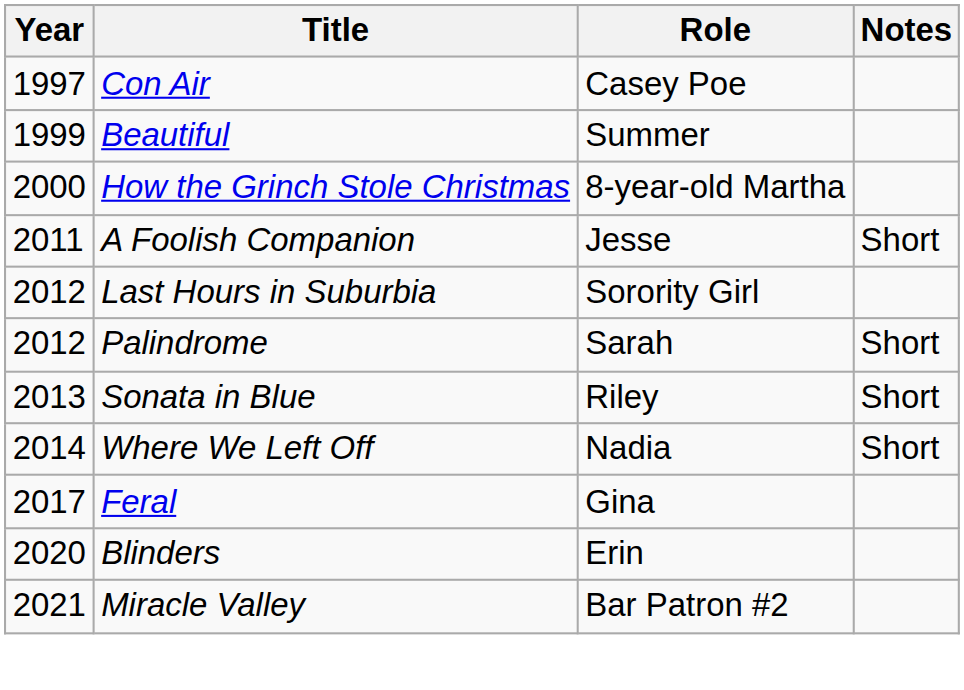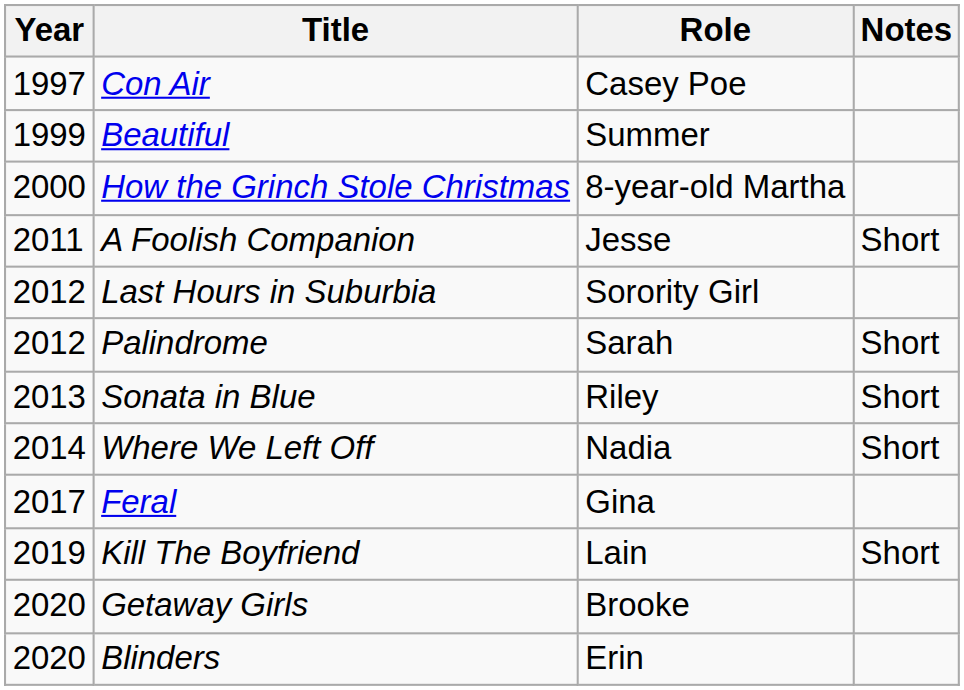 <table class="wikitable sortable">
 <tr>
 <th>Year</th>
 <th>Title</th>
 <th>Role</th>
 <th>Notes</th>
 </tr>
 <tr>
 <td>1997</td>
 <td><em><a href='#'>Con Air</a></em></td>
 <td>Casey Poe</td>
 <td></td>
 </tr>
 <tr>
 <td>1999</td>
 <td><em><a href='#'>Beautiful</a></em></td>
 <td>Summer</td>
 <td></td>
 </tr>
 <tr>
 <td>2000</td>
 <td><em><a href='#'>How the Grinch Stole Christmas</a></em></td>
 <td>8-year-old Martha</td>
 <td></td>
 </tr>
 <tr>
 <td>2011</td>
 <td><em>A Foolish Companion</em></td>
 <td>Jesse</td>
 <td>Short</td>
 </tr>
 <tr>
 <td>2012</td>
 <td><em>Last Hours in Suburbia</em></td>
 <td>Sorority Girl</td>
 <td></td>
 </tr>
 <tr>
 <td>2012</td>
 <td><em>Palindrome</em></td>
 <td>Sarah</td>
 <td>Short</td>
 </tr>
 <tr>
 <td>2013</td>
 <td><em>Sonata in Blue</em></td>
 <td>Riley</td>
 <td>Short</td>
 </tr>
 <tr>
 <td>2014</td>
 <td><em>Where We Left Off</em></td>
 <td>Nadia</td>
 <td>Short</td>
 </tr>
 <tr>
 <td>2017</td>
 <td><a href='#'><em>Feral</em></a></td>
 <td>Gina</td>
 <td></td>
 </tr>
 <tr>
+<td>2019</td>
+<td><em>Kill The Boyfriend</em></td>
+<td>Lain</td>
+<td>Short</td>
+</tr>
+<tr>
+<td>2020</td>
+<td><em>Getaway Girls</em></td>
+<td>Brooke</td>
+<td></td>
+</tr>
+<tr>
 <td>2020</td>
 <td><em>Blinders</em></td>
 <td>Erin</td>
 <td></td>
 </tr>
-<tr>
-<td>2021</td>
-<td><em>Miracle Valley</em></td>
-<td>Bar Patron #2</td>
-<td></td>
-</tr>
 </table>
